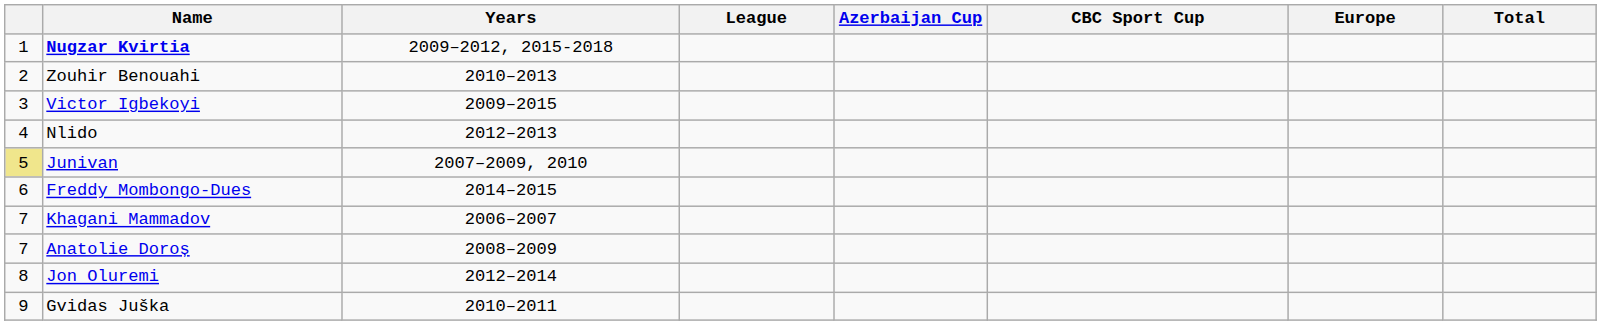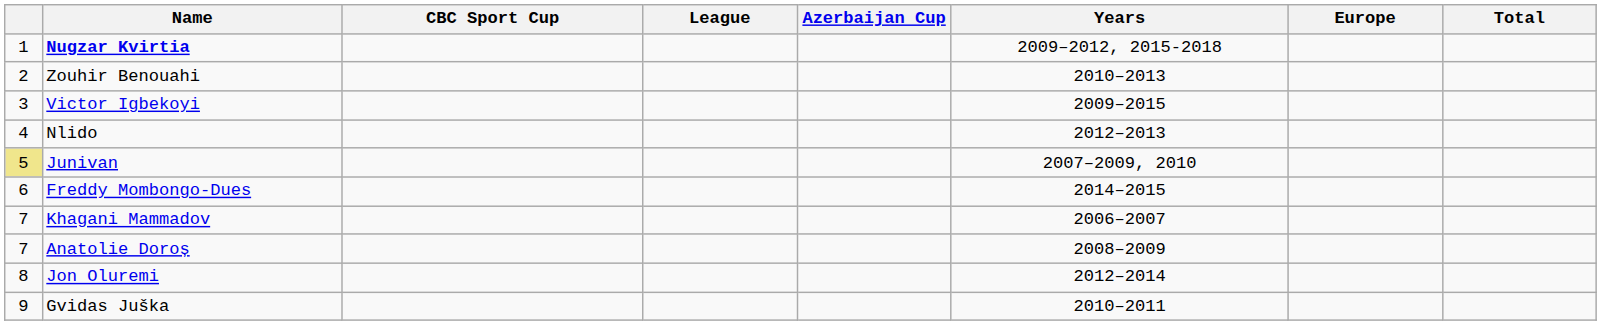 <table class="wikitable sortable"  style="text-align:center; font-size:90%; ">
 <tr>
 <th width=20px></th>
 <th width=200px>Name</th>
-<th width=225px>Years</th>
+<th width=200px>CBC Sport Cup</th>
 <th width=100px>League</th>
 <th width=100px><a href='#'>Azerbaijan Cup</a></th>
-<th width=200px>CBC Sport Cup</th>
+<th width=225px>Years</th>
 <th width=100px>Europe</th>
 <th width=100px>Total</th>
 </tr>
 <tr>
 <td>1</td>
 <td align="left"> <strong><a href='#'>Nugzar Kvirtia</a></strong></td>
-<td>2009–2012, 2015-2018</td>
 <td></td>
 <td></td>
 <td></td>
+<td>2009–2012, 2015-2018</td>
 <td></td>
 <td></td>
 </tr>
 <tr>
 <td>2</td>
 <td align="left"> Zouhir Benouahi</td>
-<td>2010–2013</td>
 <td></td>
 <td></td>
 <td></td>
+<td>2010–2013</td>
 <td></td>
 <td></td>
 </tr>
 <tr>
 <td>3</td>
 <td align="left"> <a href='#'>Victor Igbekoyi</a></td>
-<td>2009–2015</td>
 <td></td>
 <td></td>
 <td></td>
+<td>2009–2015</td>
 <td></td>
 <td></td>
 </tr>
 <tr>
 <td>4</td>
 <td align="left"> Nlido</td>
-<td>2012–2013</td>
 <td></td>
 <td></td>
 <td></td>
+<td>2012–2013</td>
 <td></td>
 <td></td>
 </tr>
 <tr>
 <td style="background: khaki;">5</td>
 <td align="left"> <a href='#'>Junivan</a></td>
-<td>2007–2009, 2010</td>
 <td></td>
 <td></td>
 <td></td>
+<td>2007–2009, 2010</td>
 <td></td>
 <td></td>
 </tr>
 <tr>
 <td>6</td>
 <td align="left"> <a href='#'>Freddy Mombongo-Dues</a></td>
-<td>2014–2015</td>
 <td></td>
 <td></td>
 <td></td>
+<td>2014–2015</td>
 <td></td>
 <td></td>
 </tr>
 <tr>
 <td>7</td>
 <td align="left"> <a href='#'>Khagani Mammadov</a></td>
-<td>2006–2007</td>
 <td></td>
 <td></td>
 <td></td>
+<td>2006–2007</td>
 <td></td>
 <td></td>
 </tr>
 <tr>
 <td>7</td>
 <td align="left"> <a href='#'>Anatolie Doroș</a></td>
-<td>2008–2009</td>
 <td></td>
 <td></td>
 <td></td>
+<td>2008–2009</td>
 <td></td>
 <td></td>
 </tr>
 <tr>
 <td>8</td>
 <td align="left"> <a href='#'>Jon Oluremi</a></td>
-<td>2012–2014</td>
 <td></td>
 <td></td>
 <td></td>
+<td>2012–2014</td>
 <td></td>
 <td></td>
 </tr>
 <tr>
 <td>9</td>
 <td align="left"> Gvidas Juška</td>
-<td>2010–2011</td>
 <td></td>
 <td></td>
 <td></td>
+<td>2010–2011</td>
 <td></td>
 <td></td>
 </tr>
 </table>
